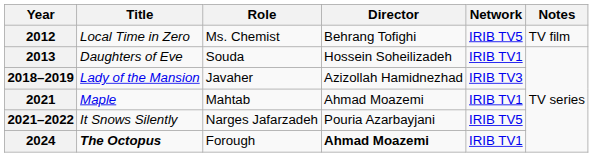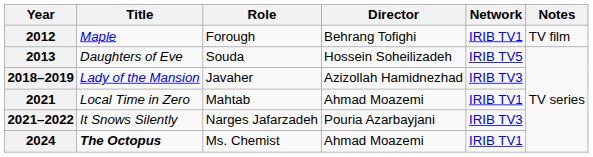 <table class="wikitable plainrowheaders sortable"  style=font-size:100%>
 <tr>
 <th scope="col">Year</th>
 <th scope="col">Title</th>
 <th scope="col">Role</th>
 <th scope="col">Director</th>
 <th scope="col" class="unsortable">Network</th>
 <th scope="col" class="unsortable">Notes</th>
 </tr>
 <tr>
 <th scope=row>2012</th>
-<td><em>Local Time in Zero</em></td>
-<td>Ms. Chemist</td>
+<td><em><a href='#'>Maple</a></em></td>
+<td>Forough</td>
 <td>Behrang Tofighi</td>
-<td><a href='#'>IRIB TV5</a></td>
+<td><a href='#'>IRIB TV1</a></td>
 <td>TV film</td>
 </tr>
 <tr>
 <th scope=row>2013</th>
 <td><em>Daughters of Eve</em></td>
 <td>Souda</td>
 <td>Hossein Soheilizadeh</td>
-<td><a href='#'>IRIB TV1</a></td>
+<td><a href='#'>IRIB TV5</a></td>
 <td rowspan="5">TV series</td>
 </tr>
 <tr>
 <th scope=row>2018–2019</th>
 <td><em><a href='#'>Lady of the Mansion</a></em></td>
 <td>Javaher</td>
 <td>Azizollah Hamidnezhad</td>
 <td><a href='#'>IRIB TV3</a></td>
 </tr>
 <tr>
 <th scope=row>2021</th>
-<td><em><a href='#'>Maple</a></em></td>
+<td><em>Local Time in Zero</em></td>
 <td>Mahtab</td>
 <td>Ahmad Moazemi</td>
 <td><a href='#'>IRIB TV1</a></td>
 </tr>
 <tr>
 <th scope=row>2021–2022</th>
 <td><em>It Snows Silently</em></td>
 <td>Narges Jafarzadeh</td>
 <td>Pouria Azarbayjani</td>
-<td><a href='#'>IRIB TV5</a></td>
+<td><a href='#'>IRIB TV3</a></td>
 </tr>
 <tr>
 <th scope=row>2024</th>
 <td><strong><em>The Octopus</em></strong></td>
-<td>Forough</td>
-<td><strong>Ahmad Moazemi</strong></td>
+<td>Ms. Chemist</td>
+<td>Ahmad Moazemi</td>
 <td><a href='#'>IRIB TV1</a></td>
 </tr>
 </table>
